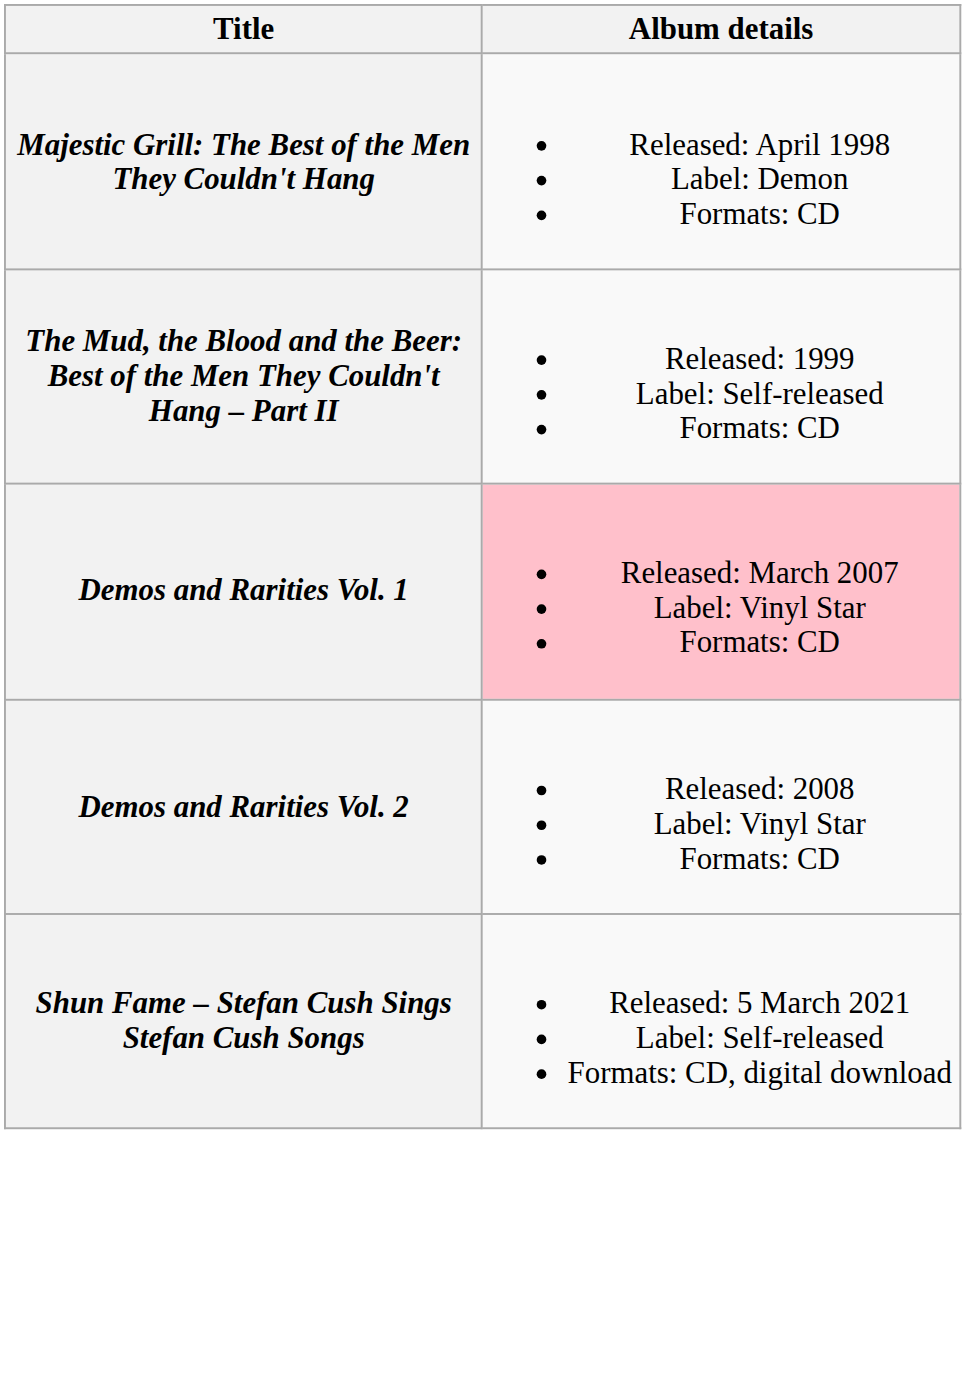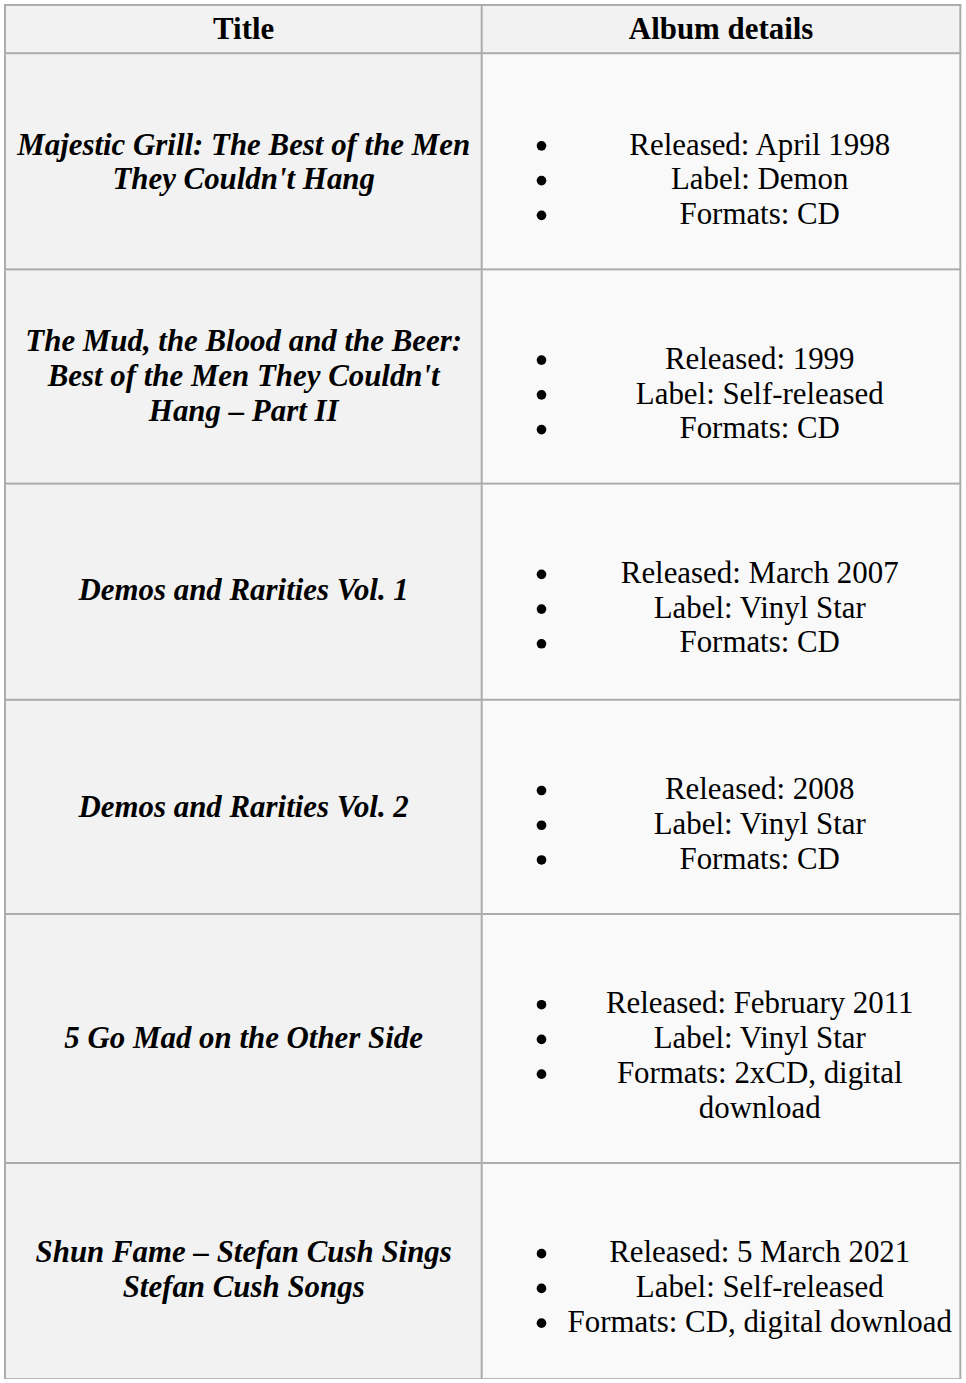 <table class="wikitable plainrowheaders" style="text-align:center;">
 <tr>
 <th scope="col" style="width:15em;">Title</th>
 <th scope="col" style="width:15em;">Album details</th>
 </tr>
 <tr>
 <th scope="row"><em>Majestic Grill: The Best of the Men They Couldn't Hang</em></th>
 <td><br><ul><li>Released: April 1998</li><li>Label: Demon</li><li>Formats: CD</li></ul></td>
 </tr>
 <tr>
 <th scope="row"><em>The Mud, the Blood and the Beer: Best of the Men They Couldn't Hang – Part II</em></th>
 <td><br><ul><li>Released: 1999</li><li>Label: Self-released</li><li>Formats: CD</li></ul></td>
 </tr>
 <tr>
 <th scope="row"><em>Demos and Rarities Vol. 1</em></th>
-<td style="background: pink;"><br><ul><li>Released: March 2007</li><li>Label: Vinyl Star</li><li>Formats: CD</li></ul></td>
+<td><br><ul><li>Released: March 2007</li><li>Label: Vinyl Star</li><li>Formats: CD</li></ul></td>
 </tr>
 <tr>
 <th scope="row"><em>Demos and Rarities Vol. 2</em></th>
 <td><br><ul><li>Released: 2008</li><li>Label: Vinyl Star</li><li>Formats: CD</li></ul></td>
 </tr>
 <tr>
+<th scope="row"><em>5 Go Mad on the Other Side</em></th>
+<td><br><ul><li>Released: February 2011</li><li>Label: Vinyl Star</li><li>Formats: 2xCD, digital download</li></ul></td>
+</tr>
+<tr>
 <th scope="row"><em>Shun Fame – Stefan Cush Sings Stefan Cush Songs</em></th>
 <td><br><ul><li>Released: 5 March 2021</li><li>Label: Self-released</li><li>Formats: CD, digital download</li></ul></td>
 </tr>
 </table>
